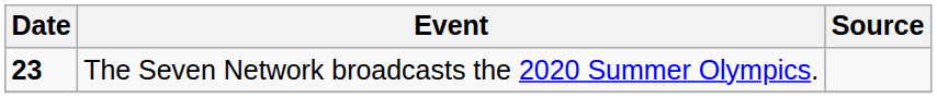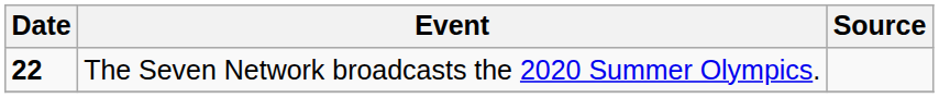 <table class="wikitable">
 <tr>
 <th>Date</th>
 <th>Event</th>
 <th>Source</th>
 </tr>
 <tr>
-<td><strong>23</strong></td>
+<td><strong>22</strong></td>
 <td>The Seven Network broadcasts the <a href='#'>2020 Summer Olympics</a>.</td>
 <td></td>
 </tr>
 <tr>
 </tr>
 </table>
